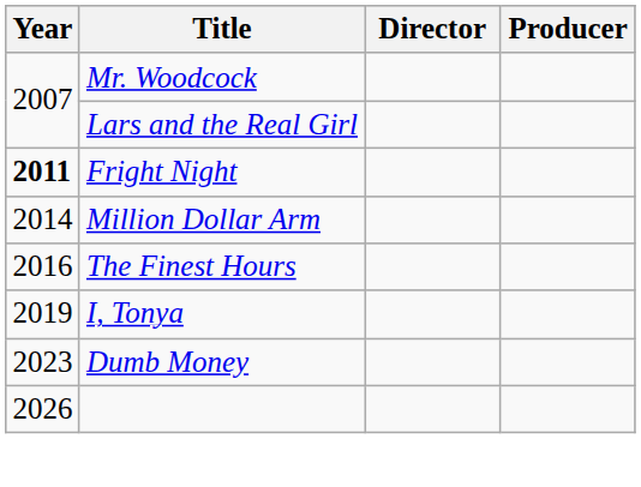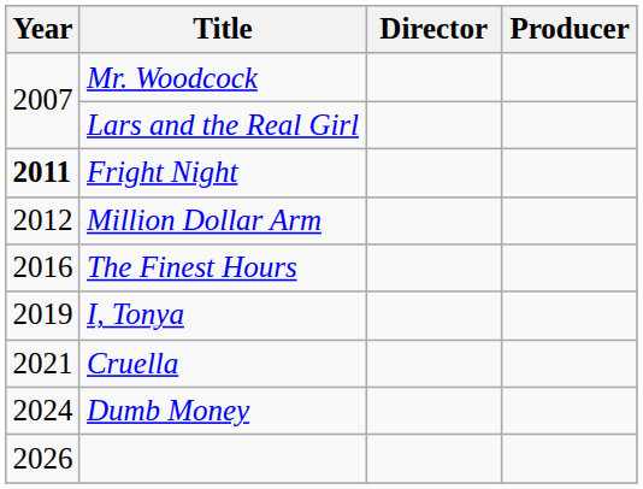 <table class="wikitable">
 <tr>
 <th>Year</th>
 <th>Title</th>
 <th width=65>Director</th>
 <th width=65>Producer</th>
 </tr>
 <tr>
 <td rowspan=2>2007</td>
 <td><em><a href='#'>Mr. Woodcock</a></em></td>
 <td></td>
 <td></td>
 </tr>
 <tr>
 <td><em><a href='#'>Lars and the Real Girl</a></em></td>
 <td></td>
 <td></td>
 </tr>
 <tr>
 <td><strong>2011</strong></td>
 <td><em><a href='#'>Fright Night</a></em></td>
 <td></td>
 <td></td>
 </tr>
 <tr>
-<td>2014</td>
+<td>2012</td>
 <td><em><a href='#'>Million Dollar Arm</a></em></td>
 <td></td>
 <td></td>
 </tr>
 <tr>
 <td>2016</td>
 <td><em><a href='#'>The Finest Hours</a></em></td>
 <td></td>
 <td></td>
 </tr>
 <tr>
 <td>2019</td>
 <td><em><a href='#'>I, Tonya</a></em></td>
 <td></td>
 <td></td>
 </tr>
 <tr>
-<td>2023</td>
+<td>2021</td>
+<td><em><a href='#'>Cruella</a></em></td>
+<td></td>
+<td></td>
+</tr>
+<tr>
+<td>2024</td>
 <td><em><a href='#'>Dumb Money</a></em></td>
 <td></td>
 <td></td>
 </tr>
 <tr>
 <td>2026</td>
 <td></td>
 <td></td>
 <td><br></td>
 </tr>
 </table>
